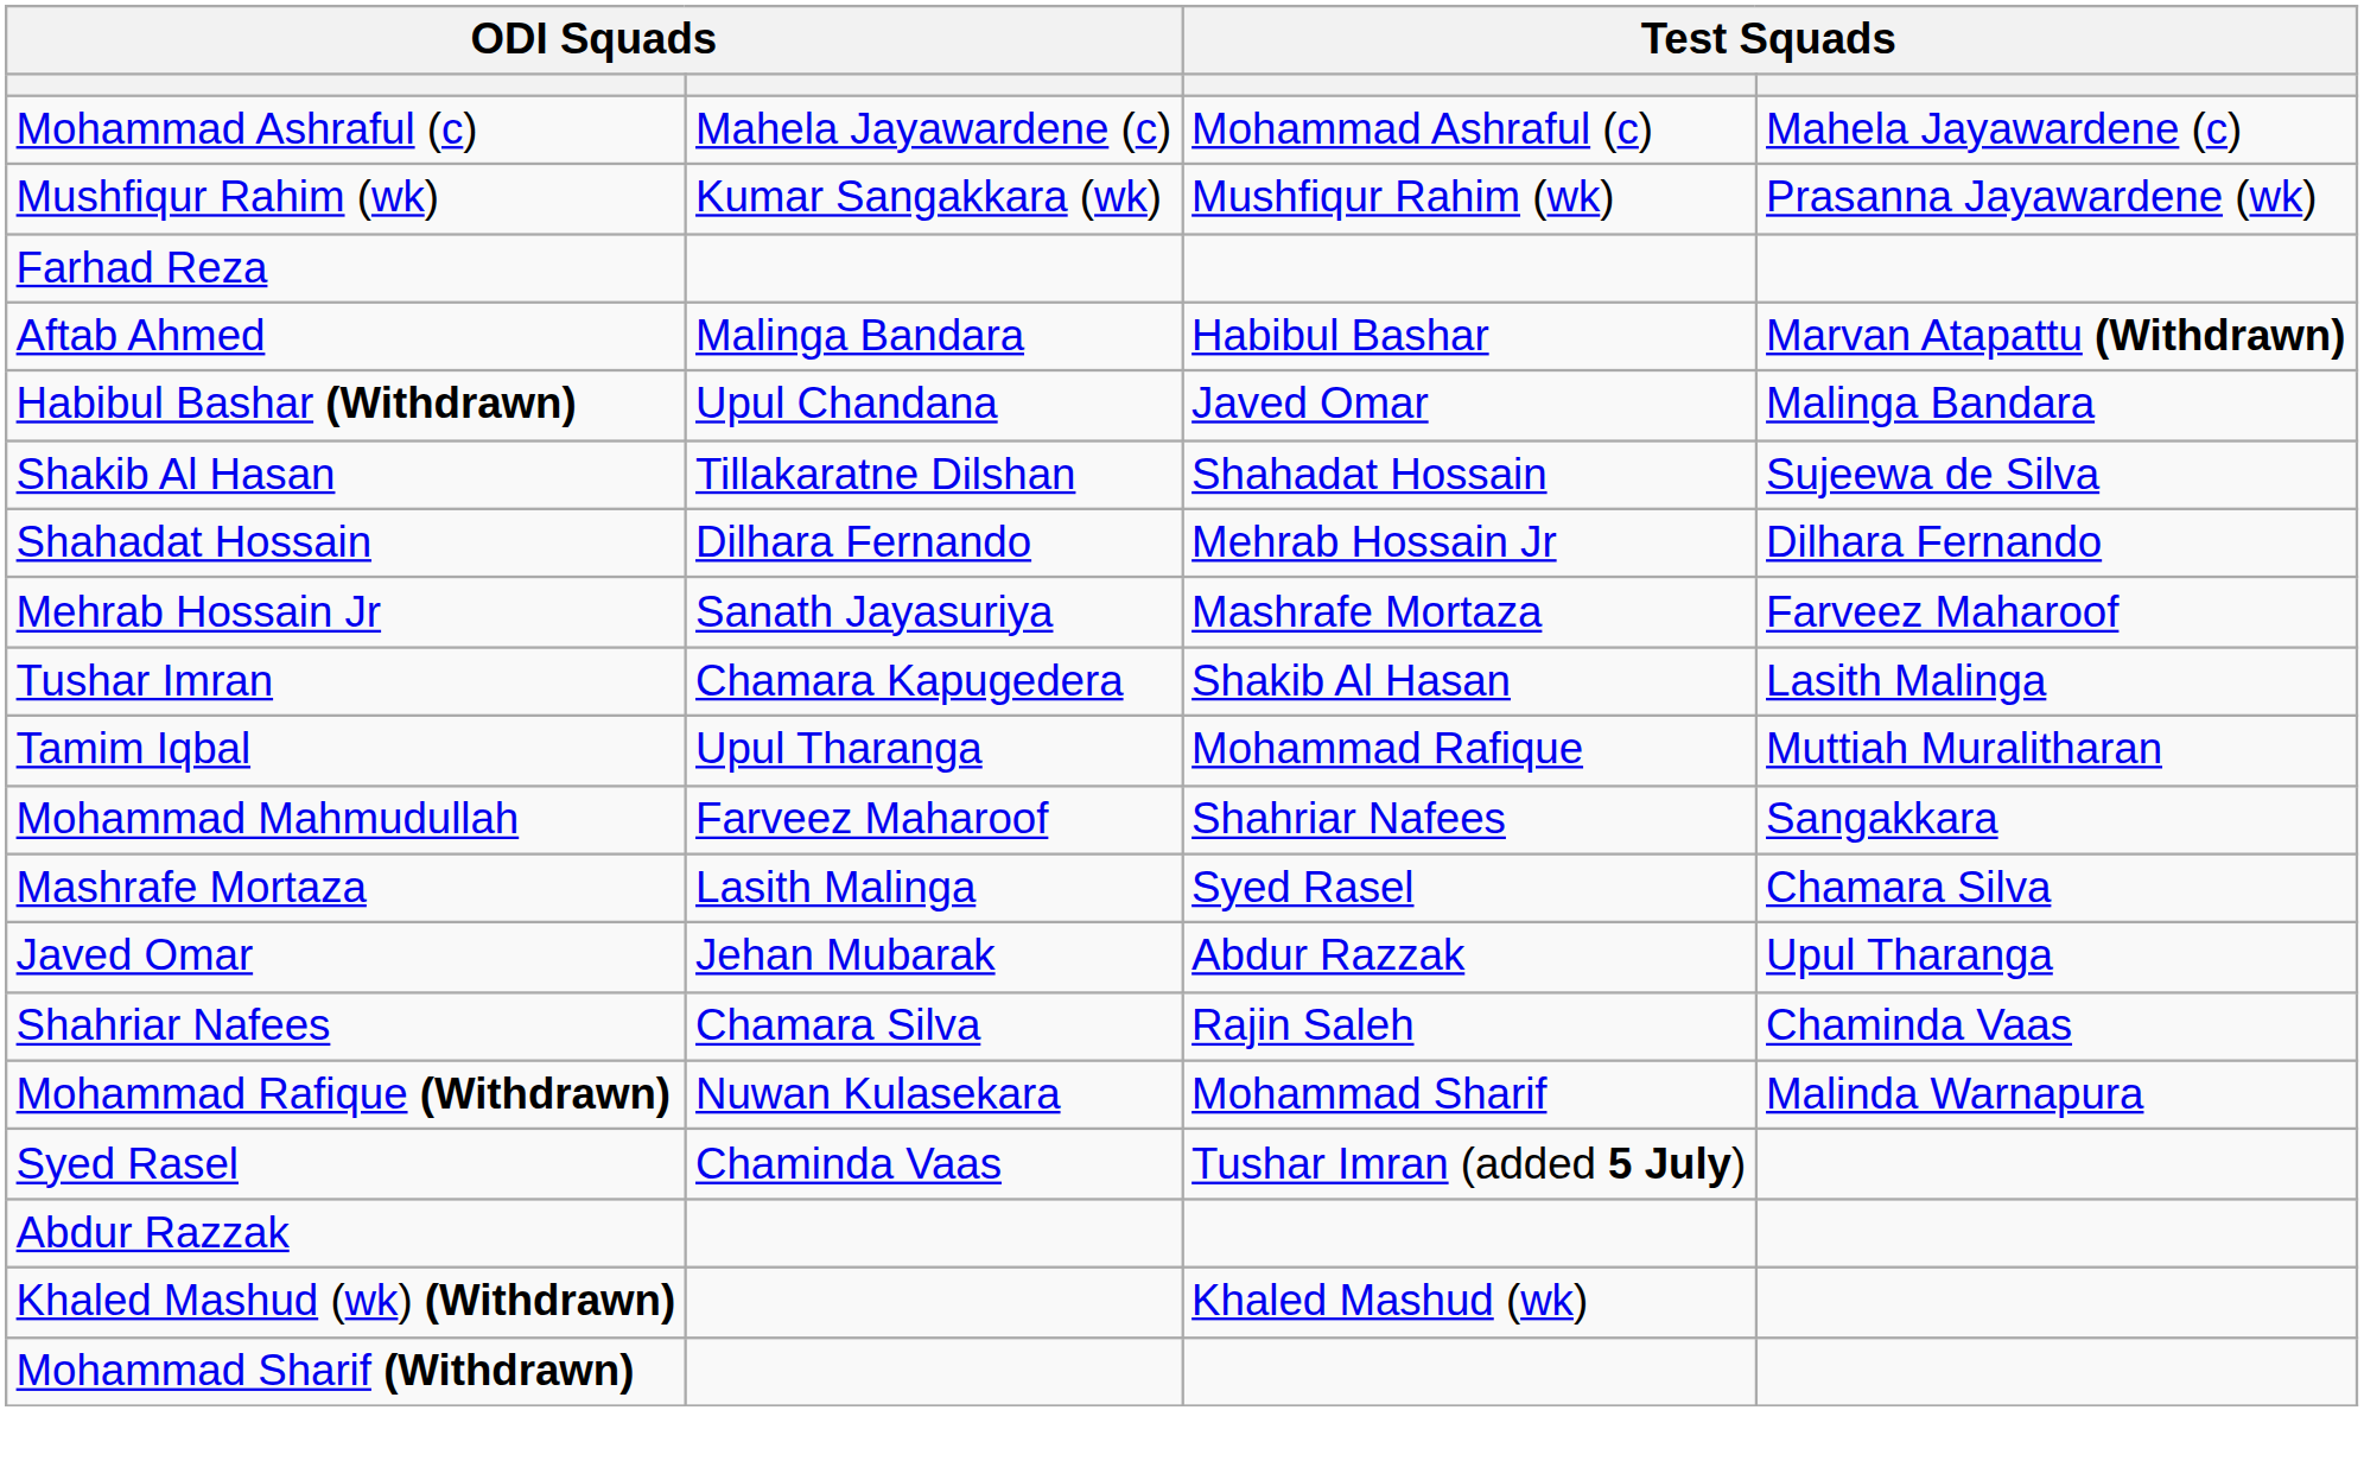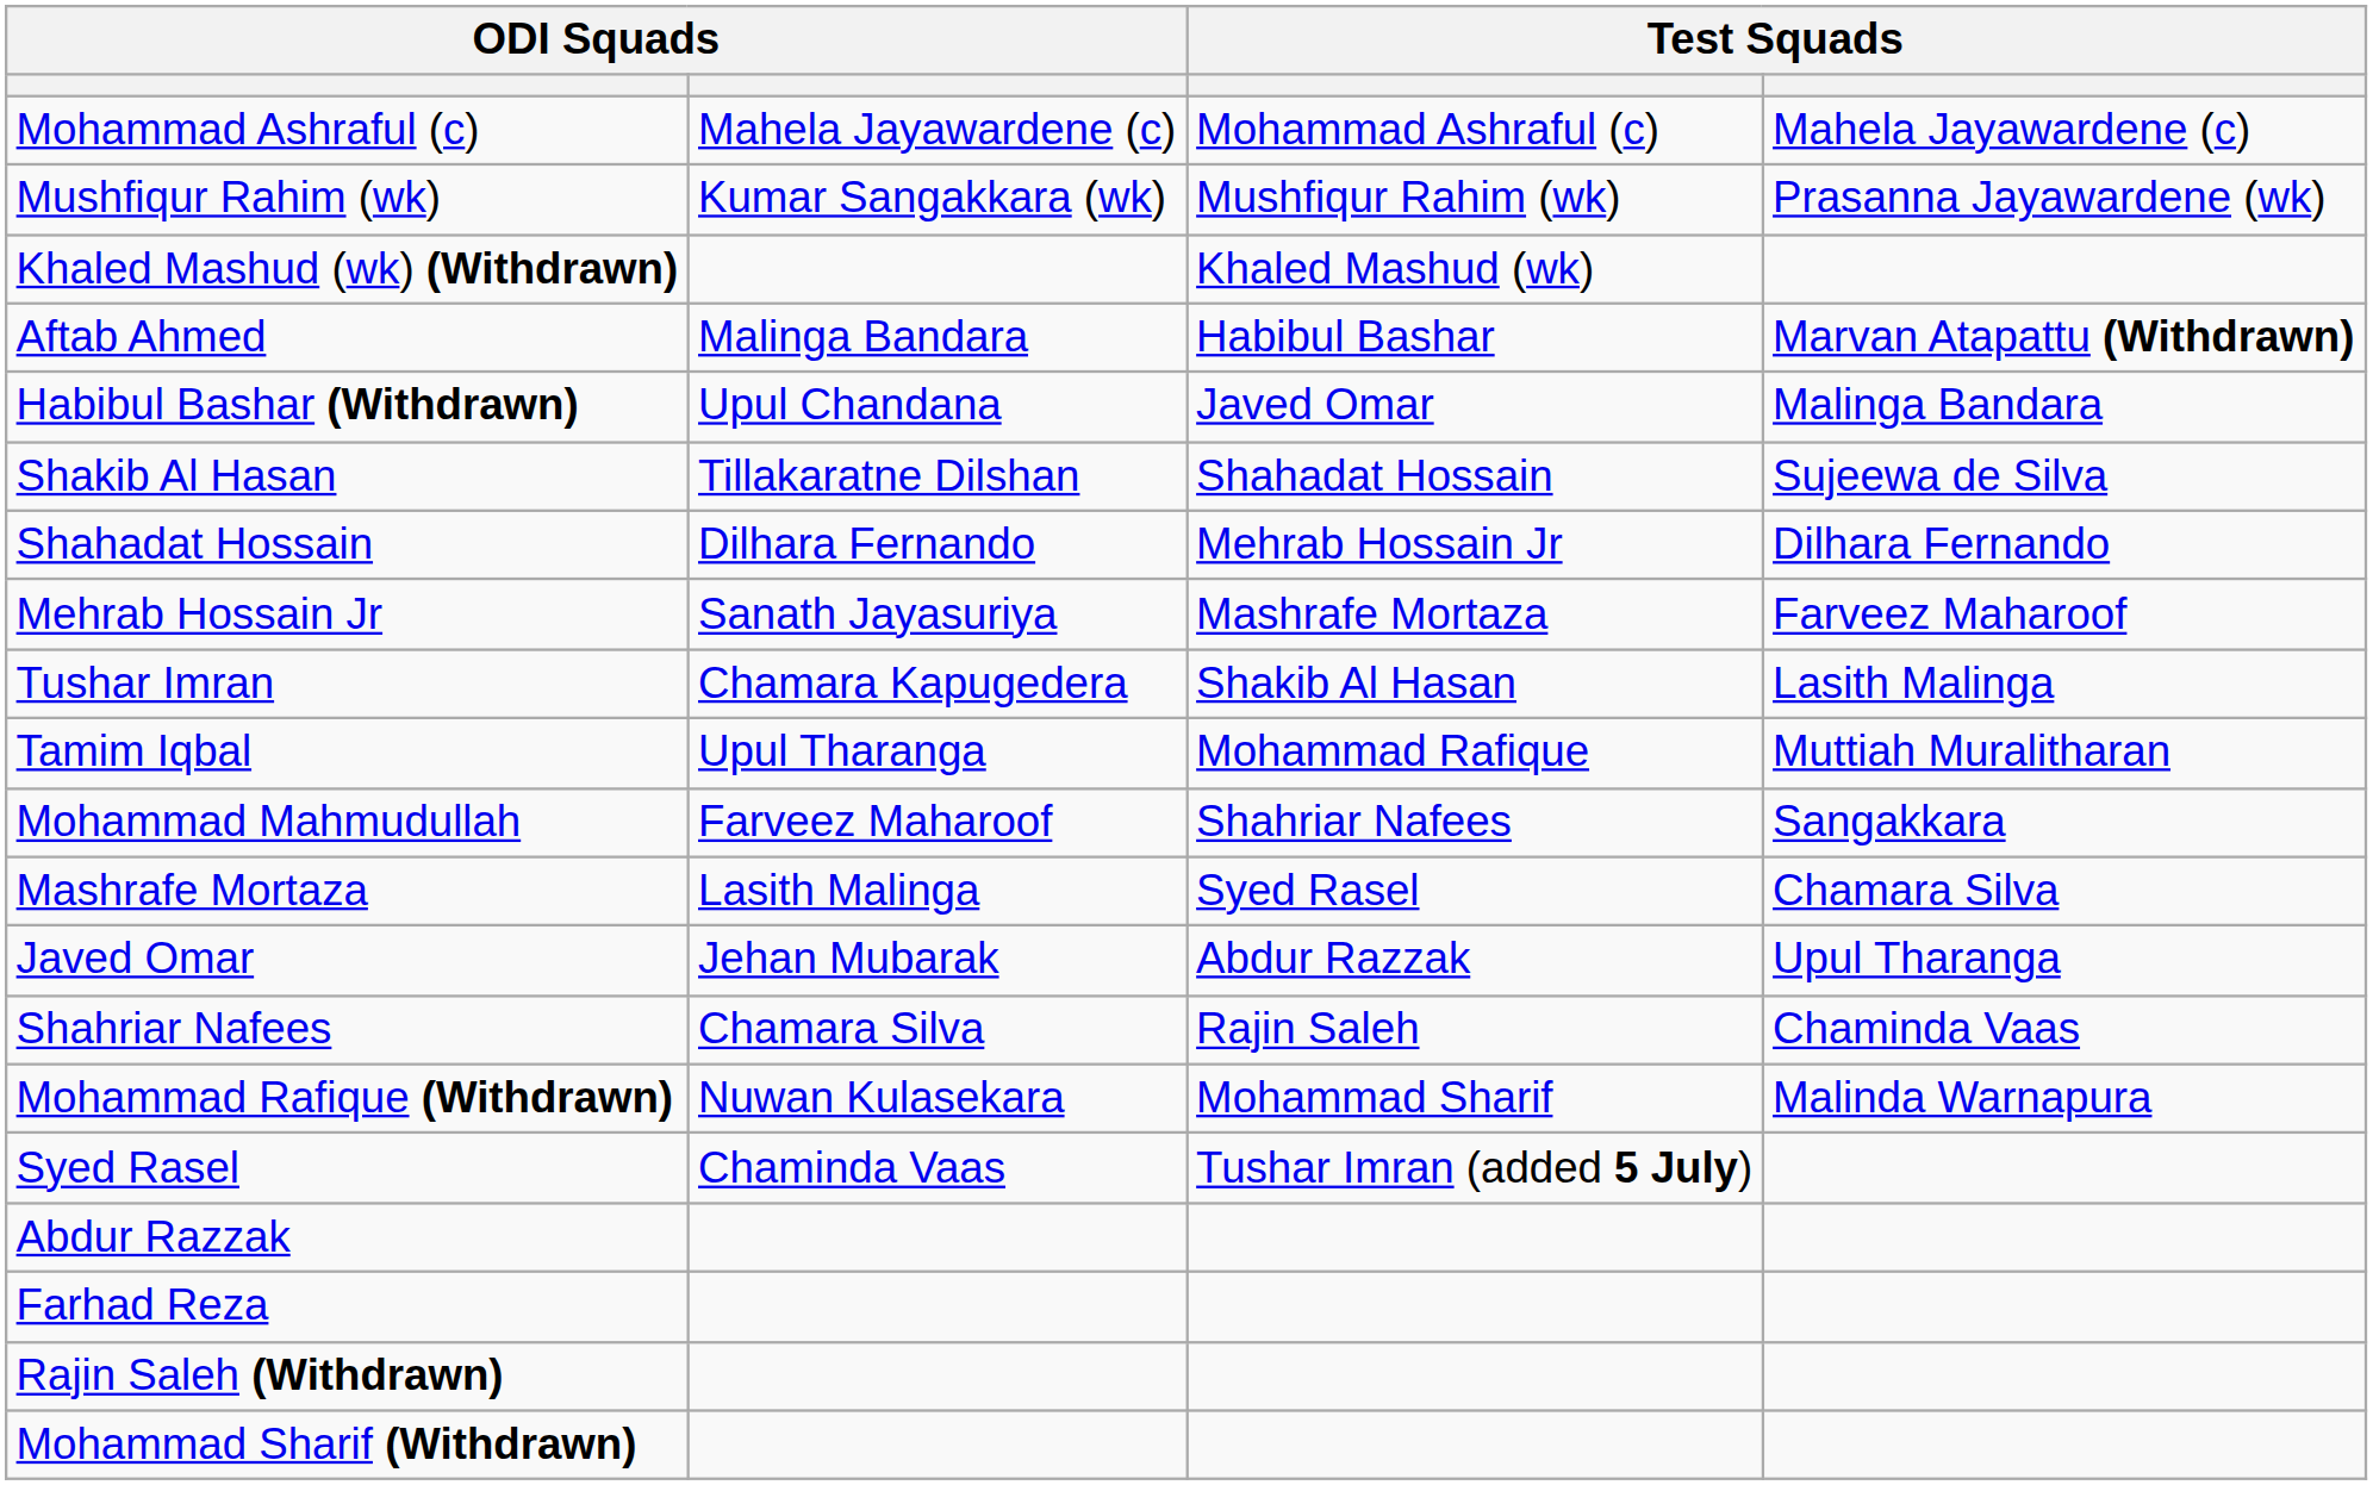 <table class="wikitable">
 <tr>
 <th colspan=2>ODI Squads</th>
 <th colspan=2>Test Squads</th>
 </tr>
 <tr>
 <th></th>
 <th></th>
 <th></th>
 <th></th>
 </tr>
 <tr>
 <td><a href='#'>Mohammad Ashraful</a> (<a href='#'>c</a>)</td>
 <td><a href='#'>Mahela Jayawardene</a> (<a href='#'>c</a>)</td>
 <td><a href='#'>Mohammad Ashraful</a> (<a href='#'>c</a>)</td>
 <td><a href='#'>Mahela Jayawardene</a> (<a href='#'>c</a>)</td>
 </tr>
 <tr>
 <td><a href='#'>Mushfiqur Rahim</a> (<a href='#'>wk</a>)</td>
 <td><a href='#'>Kumar Sangakkara</a> (<a href='#'>wk</a>)</td>
 <td><a href='#'>Mushfiqur Rahim</a> (<a href='#'>wk</a>)</td>
 <td><a href='#'>Prasanna Jayawardene</a> (<a href='#'>wk</a>)</td>
 </tr>
 <tr>
-<td><a href='#'>Farhad Reza</a></td>
+<td><a href='#'>Khaled Mashud</a> (<a href='#'>wk</a>) <strong>(Withdrawn)</strong></td>
 <td></td>
-<td></td>
+<td><a href='#'>Khaled Mashud</a> (<a href='#'>wk</a>)</td>
 <td></td>
 </tr>
 <tr>
 <td><a href='#'>Aftab Ahmed</a></td>
 <td><a href='#'>Malinga Bandara</a></td>
 <td><a href='#'>Habibul Bashar</a></td>
 <td><a href='#'>Marvan Atapattu</a> <strong>(Withdrawn)</strong></td>
 </tr>
 <tr>
 <td><a href='#'>Habibul Bashar</a> <strong>(Withdrawn)</strong></td>
 <td><a href='#'>Upul Chandana</a></td>
 <td><a href='#'>Javed Omar</a></td>
 <td><a href='#'>Malinga Bandara</a></td>
 </tr>
 <tr>
 <td><a href='#'>Shakib Al Hasan</a></td>
 <td><a href='#'>Tillakaratne Dilshan</a></td>
 <td><a href='#'>Shahadat Hossain</a></td>
 <td><a href='#'>Sujeewa de Silva</a></td>
 </tr>
 <tr>
 <td><a href='#'>Shahadat Hossain</a></td>
 <td><a href='#'>Dilhara Fernando</a></td>
 <td><a href='#'>Mehrab Hossain Jr</a></td>
 <td><a href='#'>Dilhara Fernando</a></td>
 </tr>
 <tr>
 <td><a href='#'>Mehrab Hossain Jr</a></td>
 <td><a href='#'>Sanath Jayasuriya</a></td>
 <td><a href='#'>Mashrafe Mortaza</a></td>
 <td><a href='#'>Farveez Maharoof</a></td>
 </tr>
 <tr>
 <td><a href='#'>Tushar Imran</a></td>
 <td><a href='#'>Chamara Kapugedera</a></td>
 <td><a href='#'>Shakib Al Hasan</a></td>
 <td><a href='#'>Lasith Malinga</a></td>
 </tr>
 <tr>
 <td><a href='#'>Tamim Iqbal</a></td>
 <td><a href='#'>Upul Tharanga</a></td>
 <td><a href='#'>Mohammad Rafique</a></td>
 <td><a href='#'>Muttiah Muralitharan</a></td>
 </tr>
 <tr>
 <td><a href='#'>Mohammad Mahmudullah</a></td>
 <td><a href='#'>Farveez Maharoof</a></td>
 <td><a href='#'>Shahriar Nafees</a></td>
 <td><a href='#'>Sangakkara</a></td>
 </tr>
 <tr>
 <td><a href='#'>Mashrafe Mortaza</a></td>
 <td><a href='#'>Lasith Malinga</a></td>
 <td><a href='#'>Syed Rasel</a></td>
 <td><a href='#'>Chamara Silva</a></td>
 </tr>
 <tr>
 <td><a href='#'>Javed Omar</a></td>
 <td><a href='#'>Jehan Mubarak</a></td>
 <td><a href='#'>Abdur Razzak</a></td>
 <td><a href='#'>Upul Tharanga</a></td>
 </tr>
 <tr>
 <td><a href='#'>Shahriar Nafees</a></td>
 <td><a href='#'>Chamara Silva</a></td>
 <td><a href='#'>Rajin Saleh</a></td>
 <td><a href='#'>Chaminda Vaas</a></td>
 </tr>
 <tr>
 <td><a href='#'>Mohammad Rafique</a> <strong>(Withdrawn)</strong></td>
 <td><a href='#'>Nuwan Kulasekara</a></td>
 <td><a href='#'>Mohammad Sharif</a></td>
 <td><a href='#'>Malinda Warnapura</a></td>
 </tr>
 <tr>
 <td><a href='#'>Syed Rasel</a></td>
 <td><a href='#'>Chaminda Vaas</a></td>
 <td><a href='#'>Tushar Imran</a> (added <strong>5 July</strong>)</td>
 <td></td>
 </tr>
 <tr>
 <td><a href='#'>Abdur Razzak</a></td>
 <td></td>
 <td></td>
 <td></td>
 </tr>
 <tr>
-<td><a href='#'>Khaled Mashud</a> (<a href='#'>wk</a>) <strong>(Withdrawn)</strong></td>
+<td><a href='#'>Farhad Reza</a></td>
 <td></td>
-<td><a href='#'>Khaled Mashud</a> (<a href='#'>wk</a>)</td>
+<td></td>
+<td></td>
+</tr>
+<tr>
+<td><a href='#'>Rajin Saleh</a> <strong>(Withdrawn)</strong></td>
+<td></td>
+<td></td>
 <td></td>
 </tr>
 <tr>
 <td><a href='#'>Mohammad Sharif</a> <strong>(Withdrawn)</strong></td>
 <td></td>
 <td></td>
 <td></td>
 </tr>
 </table>
